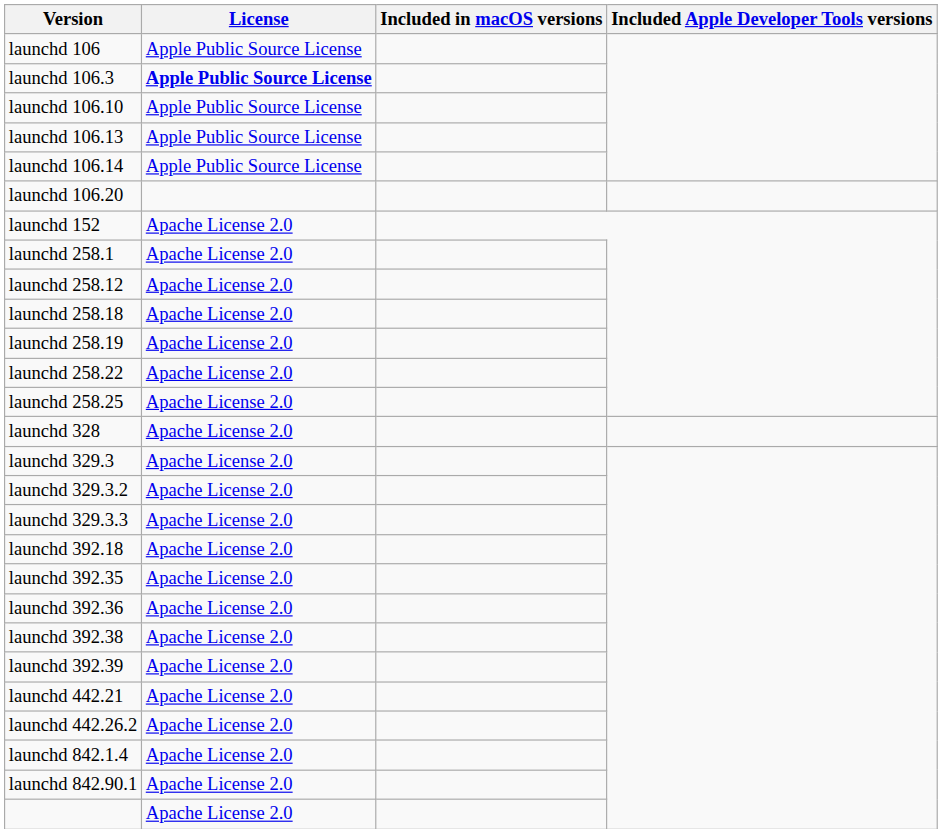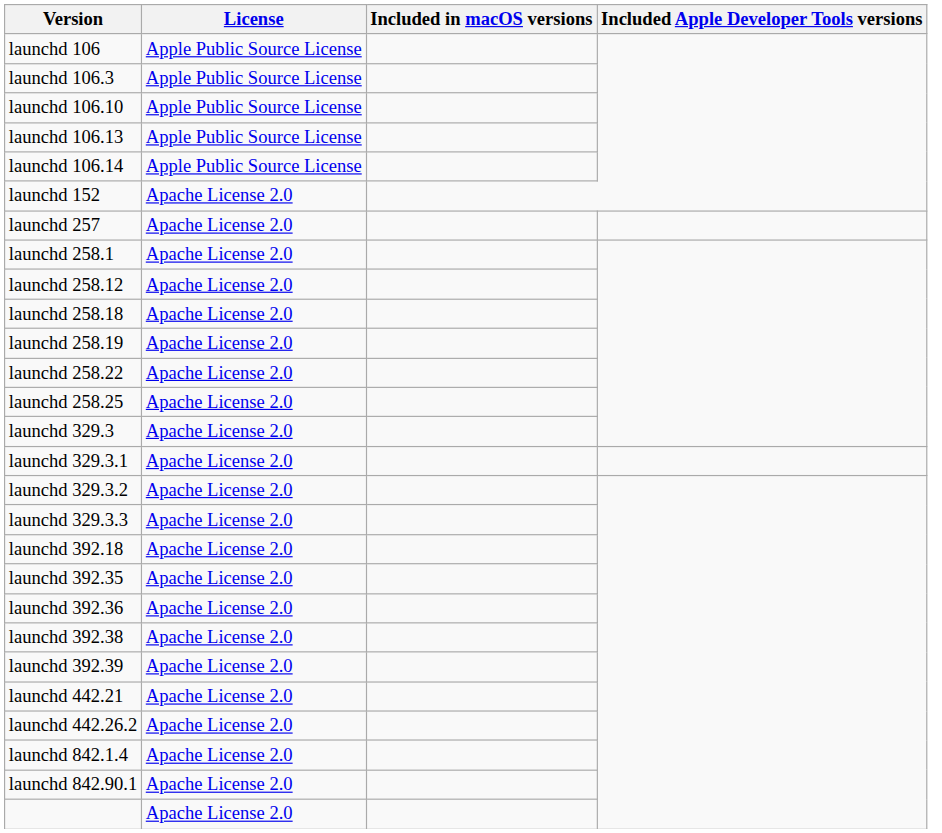 <table class="wikitable">
 <tr>
 <th>Version</th>
 <th><a href='#'>License</a></th>
 <th>Included in <a href='#'>macOS</a> versions</th>
 <th>Included <a href='#'>Apple Developer Tools</a> versions</th>
 </tr>
 <tr>
 <td>launchd 106</td>
 <td><a href='#'>Apple Public Source License</a></td>
 <td></td>
 </tr>
 <tr>
 <td>launchd 106.3</td>
-<td><strong><a href='#'>Apple Public Source License</a></strong></td>
+<td><a href='#'>Apple Public Source License</a></td>
 <td></td>
 </tr>
 <tr>
 <td>launchd 106.10</td>
 <td><a href='#'>Apple Public Source License</a></td>
 <td></td>
 </tr>
 <tr>
 <td>launchd 106.13</td>
 <td><a href='#'>Apple Public Source License</a></td>
 <td></td>
 </tr>
 <tr>
 <td>launchd 106.14</td>
 <td><a href='#'>Apple Public Source License</a></td>
 <td></td>
 </tr>
 <tr>
-<td>launchd 106.20</td>
+<td>launchd 152</td>
+<td><a href='#'>Apache License 2.0</a></td>
+</tr>
+<tr>
+<td>launchd 257</td>
+<td><a href='#'>Apache License 2.0</a></td>
 <td></td>
 <td></td>
-<td></td>
-</tr>
-<tr>
-<td>launchd 152</td>
-<td><a href='#'>Apache License 2.0</a></td>
 </tr>
 <tr>
 <td>launchd 258.1</td>
 <td><a href='#'>Apache License 2.0</a></td>
 <td></td>
 </tr>
 <tr>
 <td>launchd 258.12</td>
 <td><a href='#'>Apache License 2.0</a></td>
 <td></td>
 </tr>
 <tr>
 <td>launchd 258.18</td>
 <td><a href='#'>Apache License 2.0</a></td>
 <td></td>
 </tr>
 <tr>
 <td>launchd 258.19</td>
 <td><a href='#'>Apache License 2.0</a></td>
 <td></td>
 </tr>
 <tr>
 <td>launchd 258.22</td>
 <td><a href='#'>Apache License 2.0</a></td>
 <td></td>
 </tr>
 <tr>
 <td>launchd 258.25</td>
 <td><a href='#'>Apache License 2.0</a></td>
 <td></td>
 </tr>
 <tr>
-<td>launchd 328</td>
+<td>launchd 329.3</td>
 <td><a href='#'>Apache License 2.0</a></td>
-<td></td>
 <td></td>
 </tr>
 <tr>
-<td>launchd 329.3</td>
+<td>launchd 329.3.1</td>
 <td><a href='#'>Apache License 2.0</a></td>
+<td></td>
 <td></td>
 </tr>
 <tr>
 <td>launchd 329.3.2</td>
 <td><a href='#'>Apache License 2.0</a></td>
 <td></td>
 </tr>
 <tr>
 <td>launchd 329.3.3</td>
 <td><a href='#'>Apache License 2.0</a></td>
 <td></td>
 </tr>
 <tr>
 <td>launchd 392.18</td>
 <td><a href='#'>Apache License 2.0</a></td>
 <td></td>
 </tr>
 <tr>
 <td>launchd 392.35</td>
 <td><a href='#'>Apache License 2.0</a></td>
 <td></td>
 </tr>
 <tr>
 <td>launchd 392.36</td>
 <td><a href='#'>Apache License 2.0</a></td>
 <td></td>
 </tr>
 <tr>
 <td>launchd 392.38</td>
 <td><a href='#'>Apache License 2.0</a></td>
 <td></td>
 </tr>
 <tr>
 <td>launchd 392.39</td>
 <td><a href='#'>Apache License 2.0</a></td>
 <td></td>
 </tr>
 <tr>
 <td>launchd 442.21</td>
 <td><a href='#'>Apache License 2.0</a></td>
 <td></td>
 </tr>
 <tr>
 <td>launchd 442.26.2</td>
 <td><a href='#'>Apache License 2.0</a></td>
 <td></td>
 </tr>
 <tr>
 <td>launchd 842.1.4</td>
 <td><a href='#'>Apache License 2.0</a></td>
 <td></td>
 </tr>
 <tr>
 <td>launchd 842.90.1</td>
 <td><a href='#'>Apache License 2.0</a></td>
 <td></td>
 </tr>
 <tr>
 <td></td>
 <td><a href='#'>Apache License 2.0</a></td>
 <td></td>
 </tr>
 </table>
